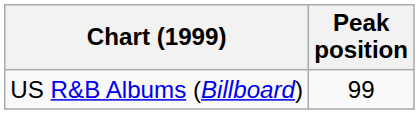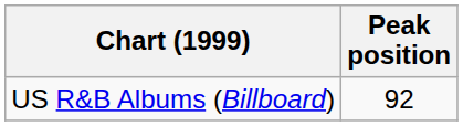 <table Class = "wikitable sortable">
 <tr>
 <th>Chart (1999)</th>
 <th>Peak<br>position</th>
 </tr>
 <tr>
 <td>US <a href='#'>R&B Albums</a> (<em><a href='#'>Billboard</a></em>)</td>
-<td align=center>99</td>
+<td align=center>92</td>
 </tr>
 </table>
